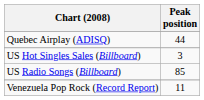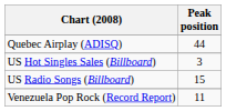 <table class="wikitable sortable">
 <tr>
 <th>Chart (2008)</th>
 <th>Peak<br>position</th>
 </tr>
 <tr>
 </tr>
 <tr>
 </tr>
 <tr>
 <td>Quebec Airplay (<a href='#'>ADISQ</a>)</td>
 <td align="center">44</td>
 </tr>
 <tr>
 </tr>
 <tr>
 <td>US <a href='#'>Hot Singles Sales</a> (<em><a href='#'>Billboard</a></em>)</td>
 <td align="center">3</td>
 </tr>
 <tr>
 <td>US <a href='#'>Radio Songs</a> (<em><a href='#'>Billboard</a></em>)</td>
-<td align="center">85</td>
+<td align="center">15</td>
 </tr>
 <tr>
 </tr>
 <tr>
 </tr>
 <tr>
 <td>Venezuela Pop Rock (<a href='#'>Record Report</a>)</td>
 <td align="center">11</td>
 </tr>
 </table>
